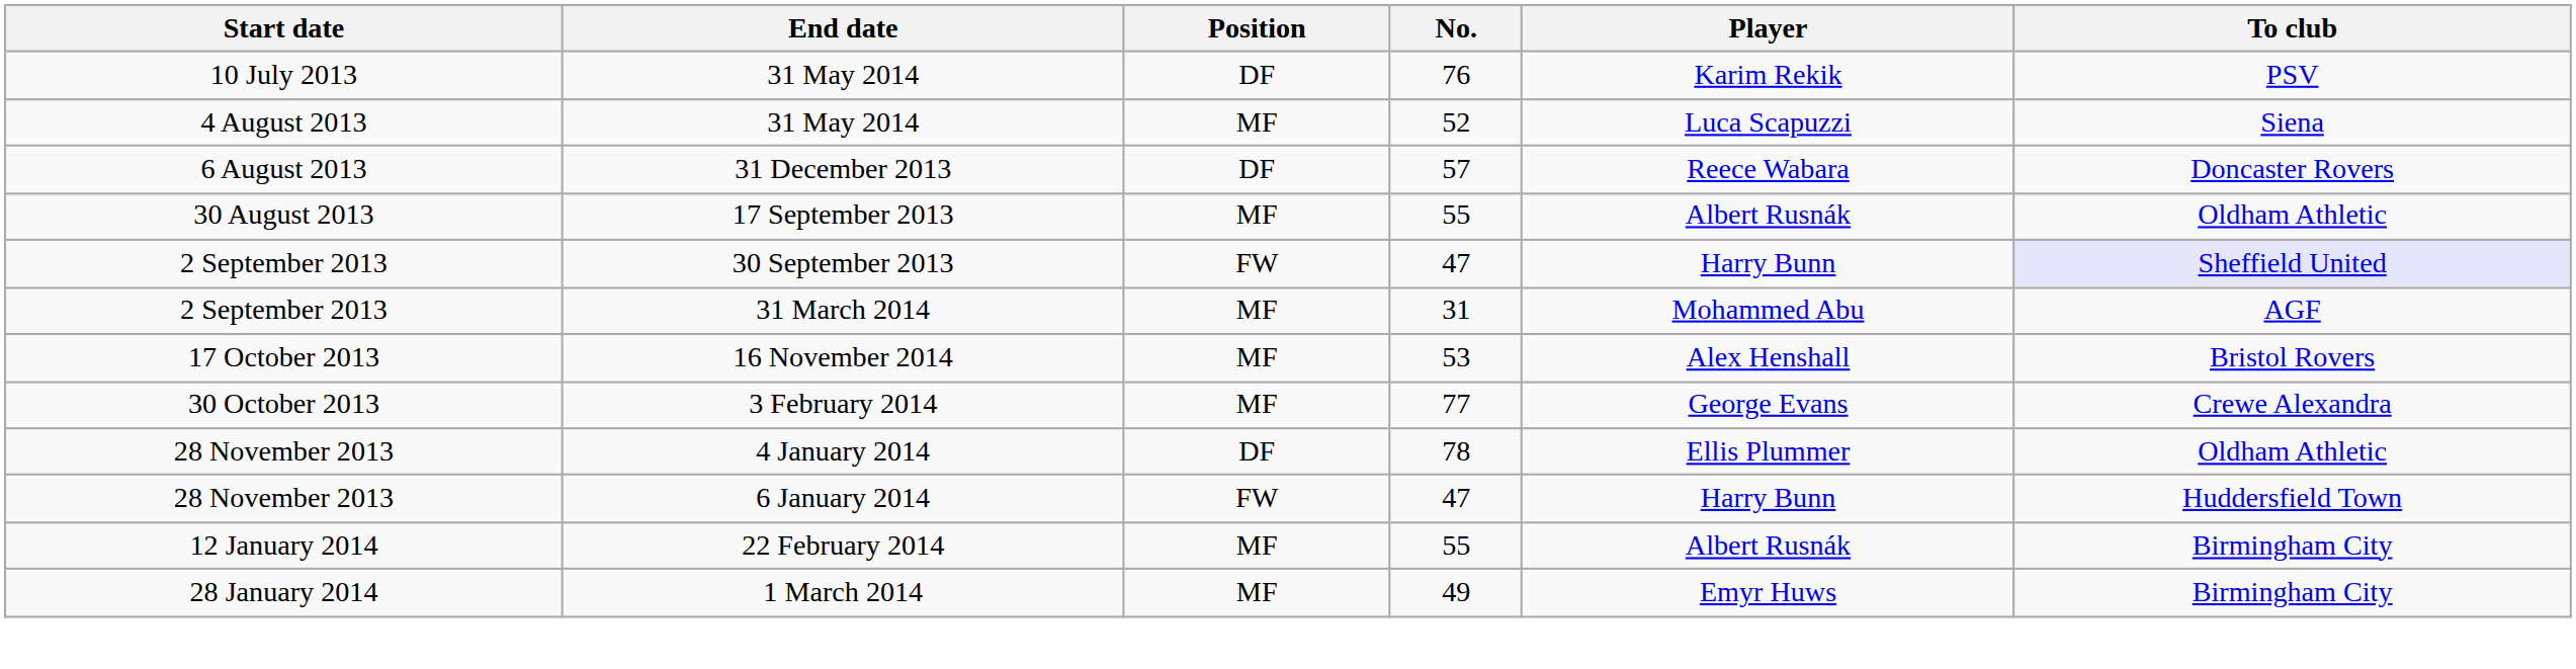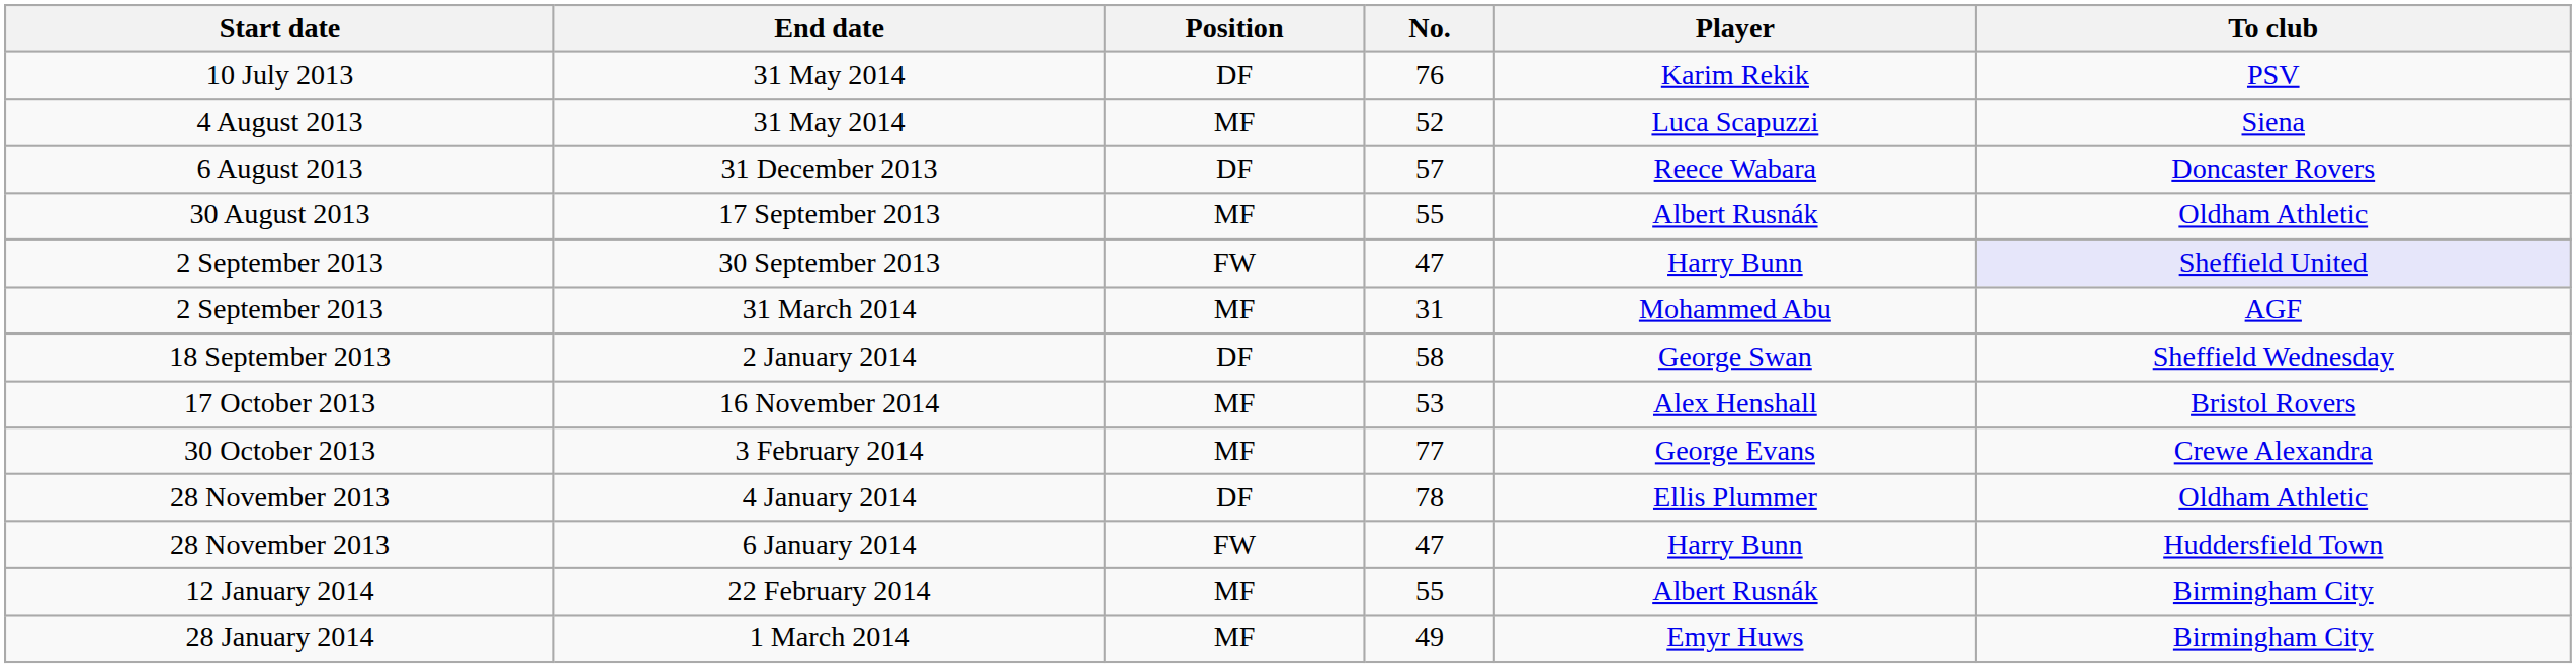 <table class="wikitable sortable" style="width:97%; text-align:center; font-size:85%; text-align:centre;">
 <tr>
 <th>Start date</th>
 <th>End date</th>
 <th>Position</th>
 <th>No.</th>
 <th>Player</th>
 <th>To club</th>
 </tr>
 <tr>
 <td>10 July 2013</td>
 <td>31 May 2014</td>
 <td>DF</td>
 <td>76</td>
 <td style="text-align:center;"> <a href='#'>Karim Rekik</a></td>
 <td style="text-align:center;"> <a href='#'>PSV</a></td>
 </tr>
 <tr>
 <td>4 August 2013</td>
 <td>31 May 2014</td>
 <td>MF</td>
 <td>52</td>
 <td style="text-align:center;"> <a href='#'>Luca Scapuzzi</a></td>
 <td style="text-align:center;"> <a href='#'>Siena</a></td>
 </tr>
 <tr>
 <td>6 August 2013</td>
 <td>31 December 2013</td>
 <td>DF</td>
 <td>57</td>
 <td style="text-align:center;"> <a href='#'>Reece Wabara</a></td>
 <td style="text-align:center;"> <a href='#'>Doncaster Rovers</a></td>
 </tr>
 <tr>
 <td>30 August 2013</td>
 <td>17 September 2013</td>
 <td>MF</td>
 <td>55</td>
 <td style="text-align:center;"> <a href='#'>Albert Rusnák</a></td>
 <td style="text-align:center;"> <a href='#'>Oldham Athletic</a></td>
 </tr>
 <tr>
 <td>2 September 2013</td>
 <td>30 September 2013</td>
 <td>FW</td>
 <td>47</td>
 <td style="text-align:center;"> <a href='#'>Harry Bunn</a></td>
 <td style="background: lavender; text-align:center;"> <a href='#'>Sheffield United</a></td>
 </tr>
 <tr>
 <td>2 September 2013</td>
 <td>31 March 2014</td>
 <td>MF</td>
 <td>31</td>
 <td style="text-align:center;"> <a href='#'>Mohammed Abu</a></td>
 <td style="text-align:center;"> <a href='#'>AGF</a></td>
 </tr>
 <tr>
+<td>18 September 2013</td>
+<td>2 January 2014</td>
+<td>DF</td>
+<td>58</td>
+<td style="text-align:center;"> <a href='#'>George Swan</a></td>
+<td style="text-align:center;"> <a href='#'>Sheffield Wednesday</a></td>
+</tr>
+<tr>
 <td>17 October 2013</td>
 <td>16 November 2014</td>
 <td>MF</td>
 <td>53</td>
 <td style="text-align:center;"> <a href='#'>Alex Henshall</a></td>
 <td style="text-align:center;"> <a href='#'>Bristol Rovers</a></td>
 </tr>
 <tr>
 <td>30 October 2013</td>
 <td>3 February 2014</td>
 <td>MF</td>
 <td>77</td>
 <td style="text-align:center;"> <a href='#'>George Evans</a></td>
 <td style="text-align:center;"> <a href='#'>Crewe Alexandra</a></td>
 </tr>
 <tr>
 <td>28 November 2013</td>
 <td>4 January 2014</td>
 <td>DF</td>
 <td>78</td>
 <td style="text-align:center;"> <a href='#'>Ellis Plummer</a></td>
 <td style="text-align:center;"> <a href='#'>Oldham Athletic</a></td>
 </tr>
 <tr>
 <td>28 November 2013</td>
 <td>6 January 2014</td>
 <td>FW</td>
 <td>47</td>
 <td style="text-align:center;"> <a href='#'>Harry Bunn</a></td>
 <td style="text-align:center;"> <a href='#'>Huddersfield Town</a></td>
 </tr>
 <tr>
 <td>12 January 2014</td>
 <td>22 February 2014</td>
 <td>MF</td>
 <td>55</td>
 <td style="text-align:center;"> <a href='#'>Albert Rusnák</a></td>
 <td style="text-align:center;"> <a href='#'>Birmingham City</a></td>
 </tr>
 <tr>
 <td>28 January 2014</td>
 <td>1 March 2014</td>
 <td>MF</td>
 <td>49</td>
 <td style="text-align:center;"> <a href='#'>Emyr Huws</a></td>
 <td style="text-align:center;"> <a href='#'>Birmingham City</a></td>
 </tr>
 </table>
